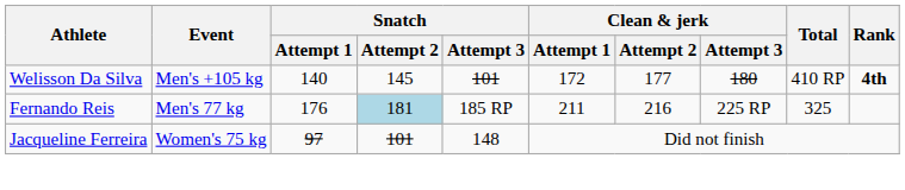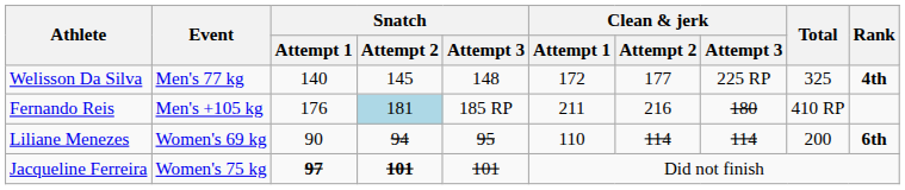 <table class="wikitable" style="font-size:90%;">
 <tr>
 <th rowspan=2>Athlete</th>
 <th rowspan=2>Event</th>
 <th colspan=3>Snatch</th>
 <th colspan=3>Clean & jerk</th>
 <th rowspan=2>Total</th>
 <th rowspan=2>Rank</th>
 </tr>
 <tr>
 <th>Attempt 1</th>
 <th>Attempt 2</th>
 <th>Attempt 3</th>
 <th>Attempt 1</th>
 <th>Attempt 2</th>
 <th>Attempt 3</th>
 </tr>
 <tr>
 <td><a href='#'>Welisson Da Silva</a></td>
-<td><a href='#'>Men's +105 kg</a></td>
+<td><a href='#'>Men's 77 kg</a></td>
 <td align=center>140</td>
 <td align=center>145</td>
-<td align=center><del>101</del></td>
+<td align=center>148</td>
 <td align=center>172</td>
 <td align=center>177</td>
-<td align=center><del>180</del></td>
-<td align=center>410 RP</td>
+<td align=center>225 RP</td>
+<td align=center>325</td>
 <td align=center><strong>4th</strong></td>
 </tr>
 <tr>
 <td><a href='#'>Fernando Reis</a></td>
-<td><a href='#'>Men's 77 kg</a></td>
+<td><a href='#'>Men's +105 kg</a></td>
 <td align=center>176</td>
 <td align=center style="background: lightblue;">181</td>
 <td align=center>185 RP</td>
 <td align=center>211</td>
 <td align=center>216</td>
-<td align=center>225 RP</td>
-<td align=center>325</td>
+<td align=center><del>180</del></td>
+<td align=center>410 RP</td>
 <td align=center></td>
+</tr>
+<tr>
+<td><a href='#'>Liliane Menezes</a></td>
+<td><a href='#'>Women's 69 kg</a></td>
+<td align=center>90</td>
+<td align=center><del>94</del></td>
+<td align=center><del>95</del></td>
+<td align=center>110</td>
+<td align=center><del>114</del></td>
+<td align=center><del>114</del></td>
+<td align=center>200</td>
+<td align=center><strong>6th</strong></td>
 </tr>
 <tr>
 <td><a href='#'>Jacqueline Ferreira</a></td>
 <td><a href='#'>Women's 75 kg</a></td>
-<td align=center><del>97</del></td>
+<td align=center><strong><del>97</del></strong></td>
+<td align=center><strong><del>101</del></strong></td>
 <td align=center><del>101</del></td>
-<td align=center>148</td>
 <td align=center colspan=5>Did not finish</td>
 </tr>
 </table>
